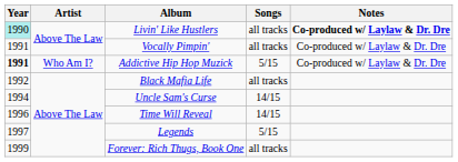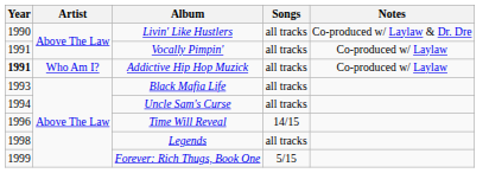 <table class="wikitable" style="text-align:center;">
 <tr>
 <th>Year</th>
 <th>Artist</th>
 <th>Album</th>
 <th>Songs</th>
 <th>Notes</th>
 </tr>
 <tr>
-<td style="background: paleturquoise;">1990</td>
+<td>1990</td>
 <td rowspan="2"><a href='#'>Above The Law</a></td>
 <td><em><a href='#'>Livin' Like Hustlers</a></em></td>
 <td>all tracks</td>
-<td><strong>Co-produced w/ <a href='#'>Laylaw</a> & <a href='#'>Dr. Dre</a></strong></td>
+<td>Co-produced w/ <a href='#'>Laylaw</a> & <a href='#'>Dr. Dre</a></td>
 </tr>
 <tr>
 <td>1991</td>
 <td><em><a href='#'>Vocally Pimpin'</a></em></td>
 <td>all tracks</td>
-<td>Co-produced w/ <a href='#'>Laylaw</a> & <a href='#'>Dr. Dre</a></td>
+<td>Co-produced w/ <a href='#'>Laylaw</a></td>
 </tr>
 <tr>
 <td><strong>1991</strong></td>
 <td><a href='#'>Who Am I?</a></td>
 <td><em><a href='#'>Addictive Hip Hop Muzick</a></em></td>
-<td>5/15</td>
-<td>Co-produced w/ <a href='#'>Laylaw</a> & <a href='#'>Dr. Dre</a></td>
+<td>all tracks</td>
+<td>Co-produced w/ <a href='#'>Laylaw</a></td>
 </tr>
 <tr>
-<td>1992</td>
+<td>1993</td>
 <td rowspan="5"><a href='#'>Above The Law</a></td>
 <td><em><a href='#'>Black Mafia Life</a></em></td>
 <td>all tracks</td>
 <td></td>
 </tr>
 <tr>
 <td>1994</td>
 <td><em><a href='#'>Uncle Sam's Curse</a></em></td>
-<td>14/15</td>
+<td>all tracks</td>
 <td></td>
 </tr>
 <tr>
 <td>1996</td>
 <td><em><a href='#'>Time Will Reveal</a></em></td>
 <td>14/15</td>
 <td></td>
 </tr>
 <tr>
-<td>1997</td>
+<td>1998</td>
 <td><a href='#'><em>Legends</em></a></td>
-<td>5/15</td>
+<td>all tracks</td>
 <td></td>
 </tr>
 <tr>
 <td>1999</td>
 <td><em><a href='#'>Forever: Rich Thugs, Book One</a></em></td>
-<td>all tracks</td>
+<td>5/15</td>
 <td></td>
 </tr>
 </table>
